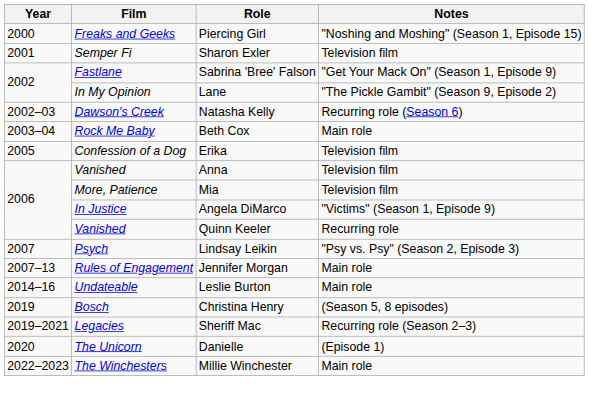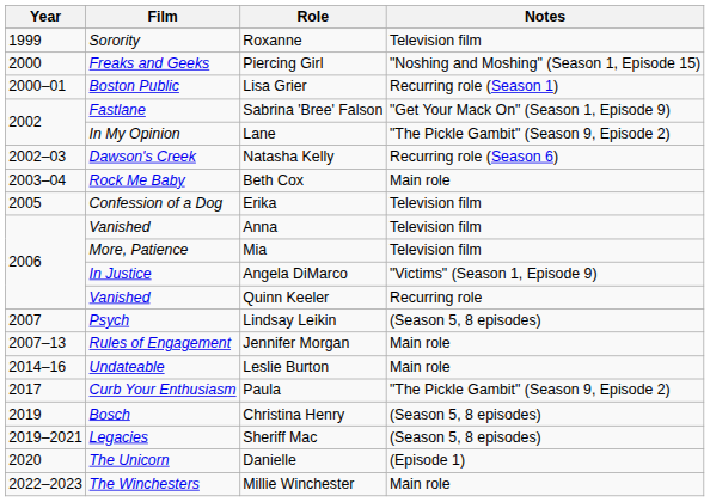 <table class="wikitable sortable">
 <tr>
 <th>Year</th>
 <th>Film</th>
 <th>Role</th>
 <th>Notes</th>
 </tr>
 <tr>
+<td>1999</td>
+<td><em>Sorority</em></td>
+<td>Roxanne</td>
+<td>Television film</td>
+</tr>
+<tr>
 <td>2000</td>
 <td><em><a href='#'>Freaks and Geeks</a></em></td>
 <td>Piercing Girl</td>
 <td>"Noshing and Moshing" (Season 1, Episode 15)</td>
 </tr>
 <tr>
-<td>2001</td>
-<td><em>Semper Fi</em></td>
-<td>Sharon Exler</td>
-<td>Television film</td>
+<td>2000–01</td>
+<td><em><a href='#'>Boston Public</a></em></td>
+<td>Lisa Grier</td>
+<td>Recurring role (<a href='#'>Season 1</a>)</td>
 </tr>
 <tr>
 <td rowspan=2>2002</td>
 <td><em><a href='#'>Fastlane</a></em></td>
 <td>Sabrina 'Bree' Falson</td>
 <td>"Get Your Mack On" (Season 1, Episode 9)</td>
 </tr>
 <tr>
 <td><em>In My Opinion</em></td>
 <td>Lane</td>
 <td>"The Pickle Gambit" (Season 9, Episode 2)</td>
 </tr>
 <tr>
 <td>2002–03</td>
 <td><em><a href='#'>Dawson's Creek</a></em></td>
 <td>Natasha Kelly</td>
 <td>Recurring role (<a href='#'>Season 6</a>)</td>
 </tr>
 <tr>
 <td>2003–04</td>
 <td><em><a href='#'>Rock Me Baby</a></em></td>
 <td>Beth Cox</td>
 <td>Main role</td>
 </tr>
 <tr>
 <td>2005</td>
 <td><em>Confession of a Dog</em></td>
 <td>Erika</td>
 <td>Television film</td>
 </tr>
 <tr>
 <td rowspan=4>2006</td>
 <td><em>Vanished</em></td>
 <td>Anna</td>
 <td>Television film</td>
 </tr>
 <tr>
 <td><em>More, Patience</em></td>
 <td>Mia</td>
 <td>Television film</td>
 </tr>
 <tr>
 <td><em><a href='#'>In Justice</a></em></td>
 <td>Angela DiMarco</td>
 <td>"Victims" (Season 1, Episode 9)</td>
 </tr>
 <tr>
 <td><em><a href='#'>Vanished</a></em></td>
 <td>Quinn Keeler</td>
 <td>Recurring role</td>
 </tr>
 <tr>
 <td>2007</td>
 <td><em><a href='#'>Psych</a></em></td>
 <td>Lindsay Leikin</td>
-<td>"Psy vs. Psy" (Season 2, Episode 3)</td>
+<td>(Season 5, 8 episodes)</td>
 </tr>
 <tr>
 <td>2007–13</td>
 <td><em><a href='#'>Rules of Engagement</a></em></td>
 <td>Jennifer Morgan</td>
 <td>Main role</td>
 </tr>
 <tr>
 <td>2014–16</td>
 <td><em><a href='#'>Undateable</a></em></td>
 <td>Leslie Burton</td>
 <td>Main role</td>
 </tr>
 <tr>
+<td>2017</td>
+<td><em><a href='#'>Curb Your Enthusiasm</a></em></td>
+<td>Paula</td>
+<td>"The Pickle Gambit" (Season 9, Episode 2)</td>
+</tr>
+<tr>
 <td>2019</td>
 <td><em><a href='#'>Bosch</a></em></td>
 <td>Christina Henry</td>
 <td>(Season 5, 8 episodes)</td>
 </tr>
 <tr>
 <td>2019–2021</td>
 <td><em><a href='#'>Legacies</a></em></td>
 <td>Sheriff Mac</td>
-<td>Recurring role (Season 2–3)</td>
+<td>(Season 5, 8 episodes)</td>
 </tr>
 <tr>
 <td>2020</td>
 <td><em><a href='#'>The Unicorn</a></em></td>
 <td>Danielle</td>
 <td>(Episode 1)</td>
 </tr>
 <tr>
 <td>2022–2023</td>
 <td><em><a href='#'>The Winchesters</a></em></td>
 <td>Millie Winchester</td>
 <td>Main role</td>
 </tr>
 </table>
